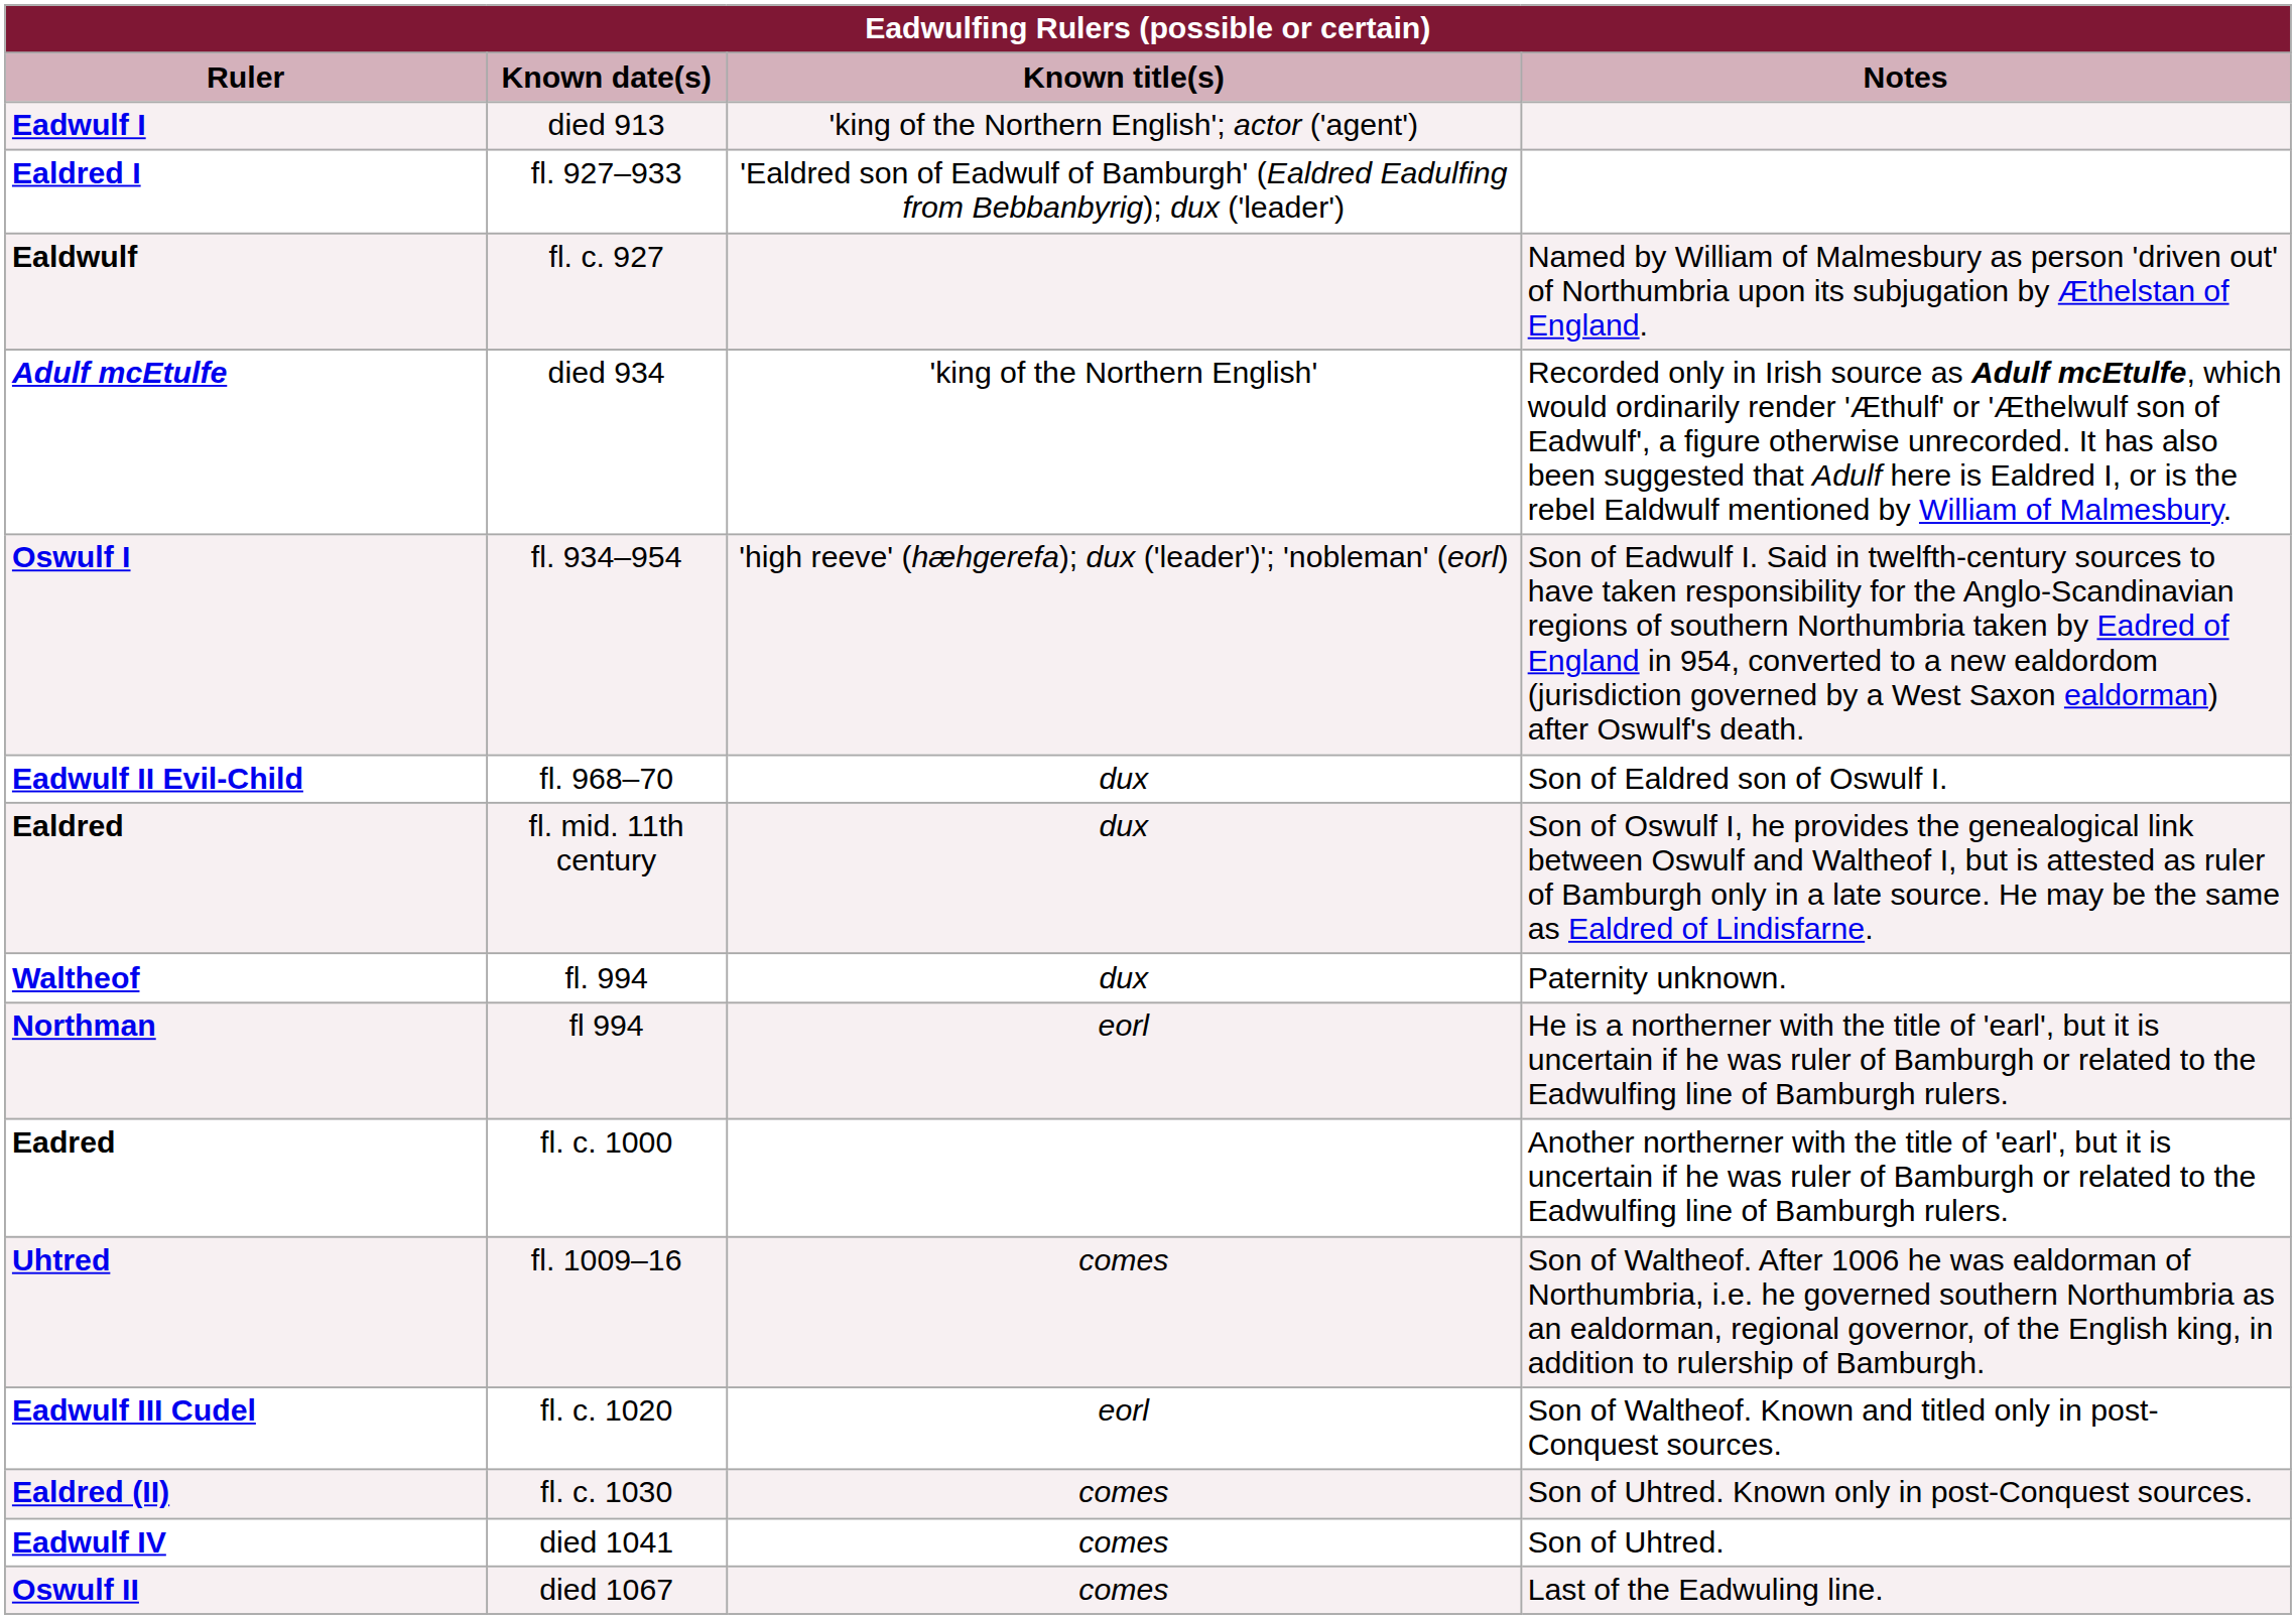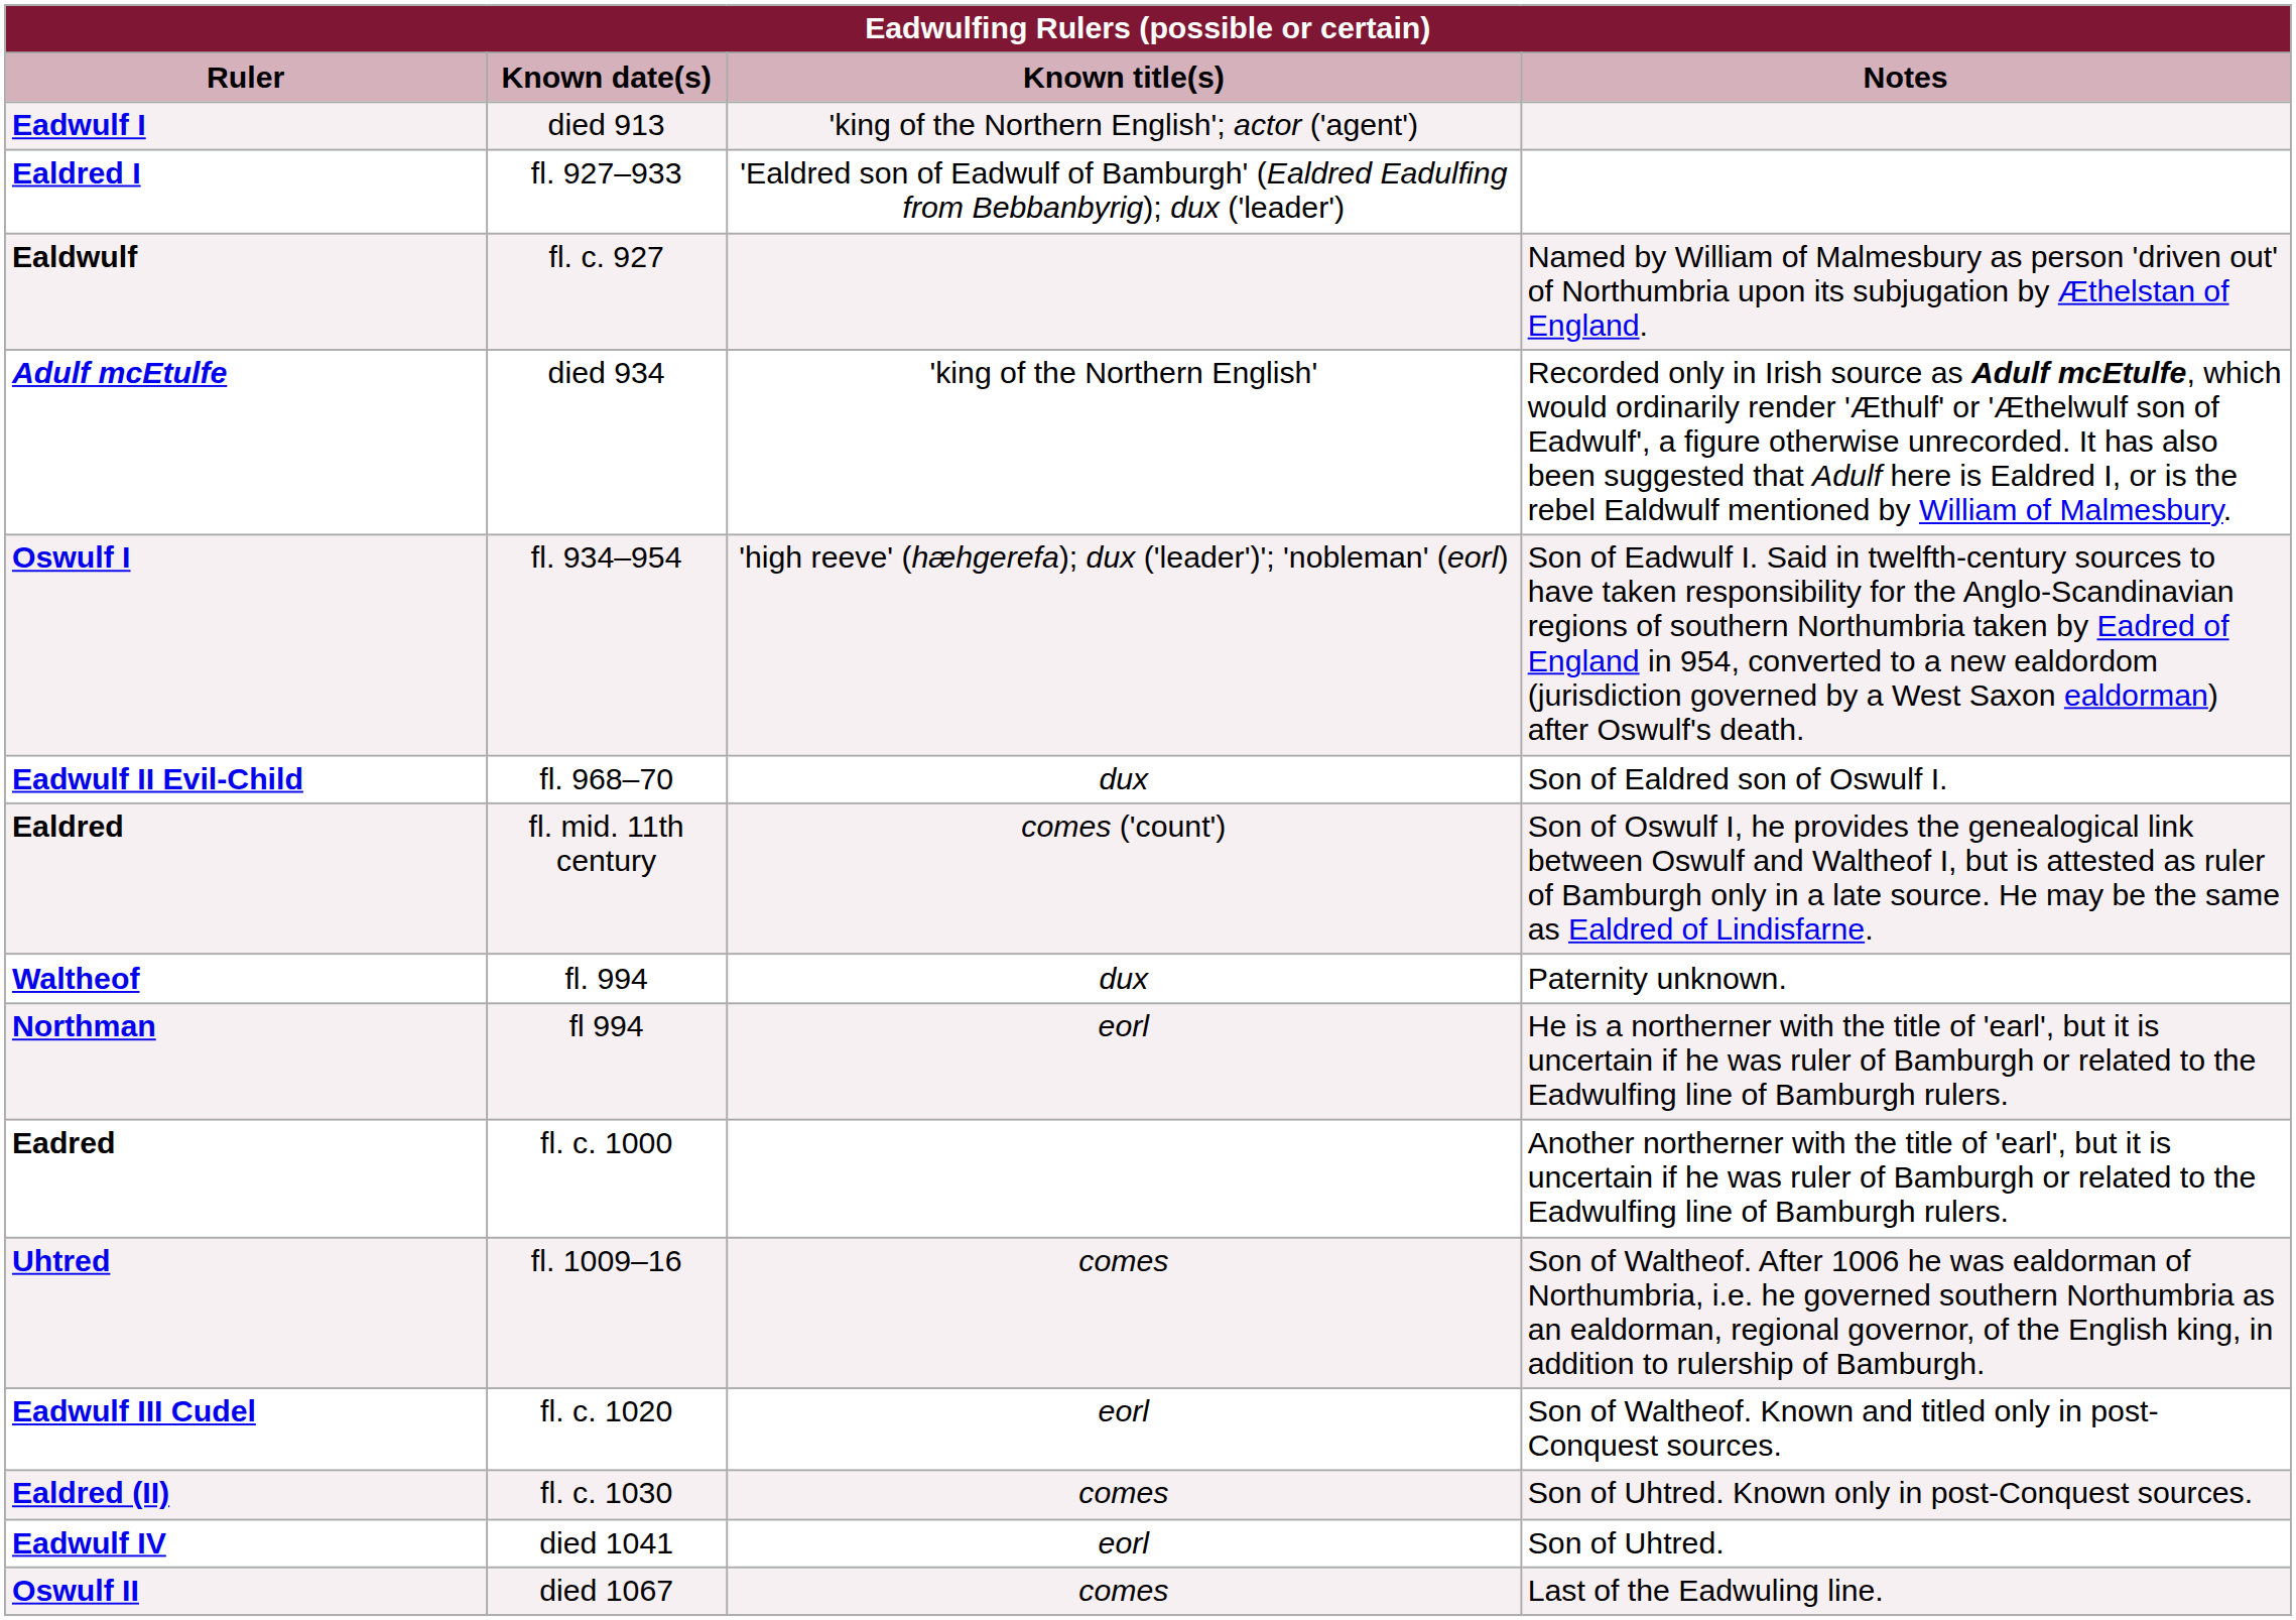 <table class="wikitable" style="width:95%;" border="1" cellpadding="2">
 <tr>
 <th colspan="4" style="background-color: #7F1734; color: white;">Eadwulfing Rulers (possible or certain)</th>
 </tr>
 <tr>
 <th style="background-color: #D4B1BB; width: 20%;">Ruler</th>
 <th style="background-color: #D4B1BB; width: 10%;">Known date(s)</th>
 <th style="background-color: #D4B1BB; width: 33%;">Known title(s)</th>
 <th style="background-color: #D4B1BB; width: 32%;">Notes</th>
 </tr>
 <tr valign="top" style="background-color: #F7F0F2;">
 <td><strong><a href='#'>Eadwulf I</a></strong></td>
 <td style="text-align: center;">died 913</td>
 <td style="text-align: center;">'king of the Northern English'; <em>actor</em> ('agent')</td>
 <td></td>
 </tr>
 <tr valign="top" style="background-color: white;">
 <td><strong><a href='#'>Ealdred I</a></strong></td>
 <td style="text-align: center;">fl. 927–933</td>
 <td style="text-align: center;">'Ealdred son of Eadwulf of Bamburgh' (<em>Ealdred Eadulfing from Bebbanbyrig</em>); <em>dux</em> ('leader')</td>
 <td></td>
 </tr>
 <tr valign="top" style="background-color: #F7F0F2;">
 <td><strong>Ealdwulf</strong></td>
 <td style="text-align: center;">fl. c. 927</td>
 <td style="text-align: center;"></td>
 <td>Named by William of Malmesbury as person 'driven out' of Northumbria upon its subjugation by <a href='#'>Æthelstan of England</a>.</td>
 </tr>
 <tr valign="top" style="background-color: white;">
 <td><strong><em><a href='#'>Adulf mcEtulfe</a></em></strong></td>
 <td style="text-align: center;">died 934</td>
 <td style="text-align: center;">'king of the Northern English'</td>
 <td>Recorded only in Irish source as <strong><em>Adulf mcEtulfe</em></strong>, which would ordinarily render 'Æthulf' or 'Æthelwulf son of Eadwulf', a figure otherwise unrecorded. It has also been suggested that <em>Adulf</em> here is Ealdred I,  or is the rebel Ealdwulf mentioned by <a href='#'>William of Malmesbury</a>.</td>
 </tr>
 <tr valign="top" style="background-color: #F7F0F2;">
 <td><strong><a href='#'>Oswulf I</a></strong></td>
 <td style="text-align: center;">fl. 934–954</td>
 <td style="text-align: center;">'high reeve' (<em>hæhgerefa</em>); <em>dux</em> ('leader')'; 'nobleman' (<em>eorl</em>)</td>
 <td>Son of Eadwulf I. Said in twelfth-century sources to have taken responsibility for the Anglo-Scandinavian regions of southern Northumbria taken by <a href='#'>Eadred of England</a> in 954, converted to a new ealdordom (jurisdiction governed by a West Saxon <a href='#'>ealdorman</a>) after Oswulf's death.</td>
 </tr>
 <tr valign="top" style="background-color: white;">
 <td><strong><a href='#'>Eadwulf II Evil-Child</a></strong></td>
 <td style="text-align: center;">fl. 968–70</td>
 <td style="text-align: center;"><em>dux</em></td>
 <td>Son of Ealdred son of Oswulf I.</td>
 </tr>
 <tr valign="top" style="background-color: #F7F0F2;">
 <td><strong>Ealdred</strong></td>
 <td style="text-align: center;">fl. mid. 11th century</td>
-<td style="text-align: center;"><em>dux</em></td>
+<td style="text-align: center;"><em>comes</em> ('count')</td>
 <td>Son of Oswulf I, he provides the genealogical link between Oswulf and Waltheof I, but is attested as ruler of Bamburgh only in a late source. He may be the same as <a href='#'>Ealdred of Lindisfarne</a>.</td>
 </tr>
 <tr valign="top" style="background-color: white;">
 <td><strong><a href='#'>Waltheof</a></strong></td>
 <td style="text-align: center;">fl. 994</td>
 <td style="text-align: center;"><em>dux</em></td>
 <td>Paternity unknown.</td>
 </tr>
 <tr valign="top" style="background-color: #F7F0F2;">
 <td><strong><a href='#'>Northman</a></strong></td>
 <td style="text-align: center;">fl 994</td>
 <td style="text-align: center;"><em>eorl</em></td>
 <td>He is a northerner with the title of 'earl', but it is uncertain if he was ruler of Bamburgh or related to the Eadwulfing line of Bamburgh rulers.</td>
 </tr>
 <tr valign="top" style="background-color: white;">
 <td><strong>Eadred</strong></td>
 <td style="text-align: center;">fl. c. 1000</td>
 <td style="text-align: center;"></td>
 <td>Another northerner with the title of 'earl', but it is uncertain if he was ruler of Bamburgh or related to the Eadwulfing line of Bamburgh rulers.</td>
 </tr>
 <tr valign="top" style="background-color: #F7F0F2;">
 <td><strong><a href='#'>Uhtred</a></strong></td>
 <td style="text-align: center;">fl. 1009–16</td>
 <td style="text-align: center;"><em>comes</em></td>
 <td>Son of Waltheof. After 1006 he was ealdorman of Northumbria, i.e. he governed southern Northumbria as an ealdorman, regional governor, of the English king, in addition to rulership of Bamburgh.</td>
 </tr>
 <tr valign="top" style="background-color: white;">
 <td><strong><a href='#'>Eadwulf III Cudel</a></strong></td>
 <td style="text-align: center;">fl. c. 1020</td>
 <td style="text-align: center;"><em>eorl</em></td>
 <td>Son of Waltheof. Known and titled only in post-Conquest sources.</td>
 </tr>
 <tr valign="top" style="background-color: #F7F0F2;">
 <td><strong><a href='#'>Ealdred (II)</a></strong></td>
 <td style="text-align: center;">fl. c. 1030</td>
 <td style="text-align: center;"><em>comes</em></td>
 <td>Son of Uhtred. Known only in post-Conquest sources.</td>
 </tr>
 <tr valign="top" style="background-color: white;">
 <td><strong><a href='#'>Eadwulf IV</a></strong></td>
 <td style="text-align: center;">died 1041</td>
-<td style="text-align: center;"><em>comes</em></td>
+<td style="text-align: center;"><em>eorl</em></td>
 <td>Son of Uhtred.</td>
 </tr>
 <tr valign="top" style="background-color: #F7F0F2;">
 <td><strong><a href='#'>Oswulf II</a></strong></td>
 <td style="text-align: center;">died 1067</td>
 <td style="text-align: center;"><em>comes</em></td>
 <td>Last of the Eadwuling line.</td>
 </tr>
 </table>
